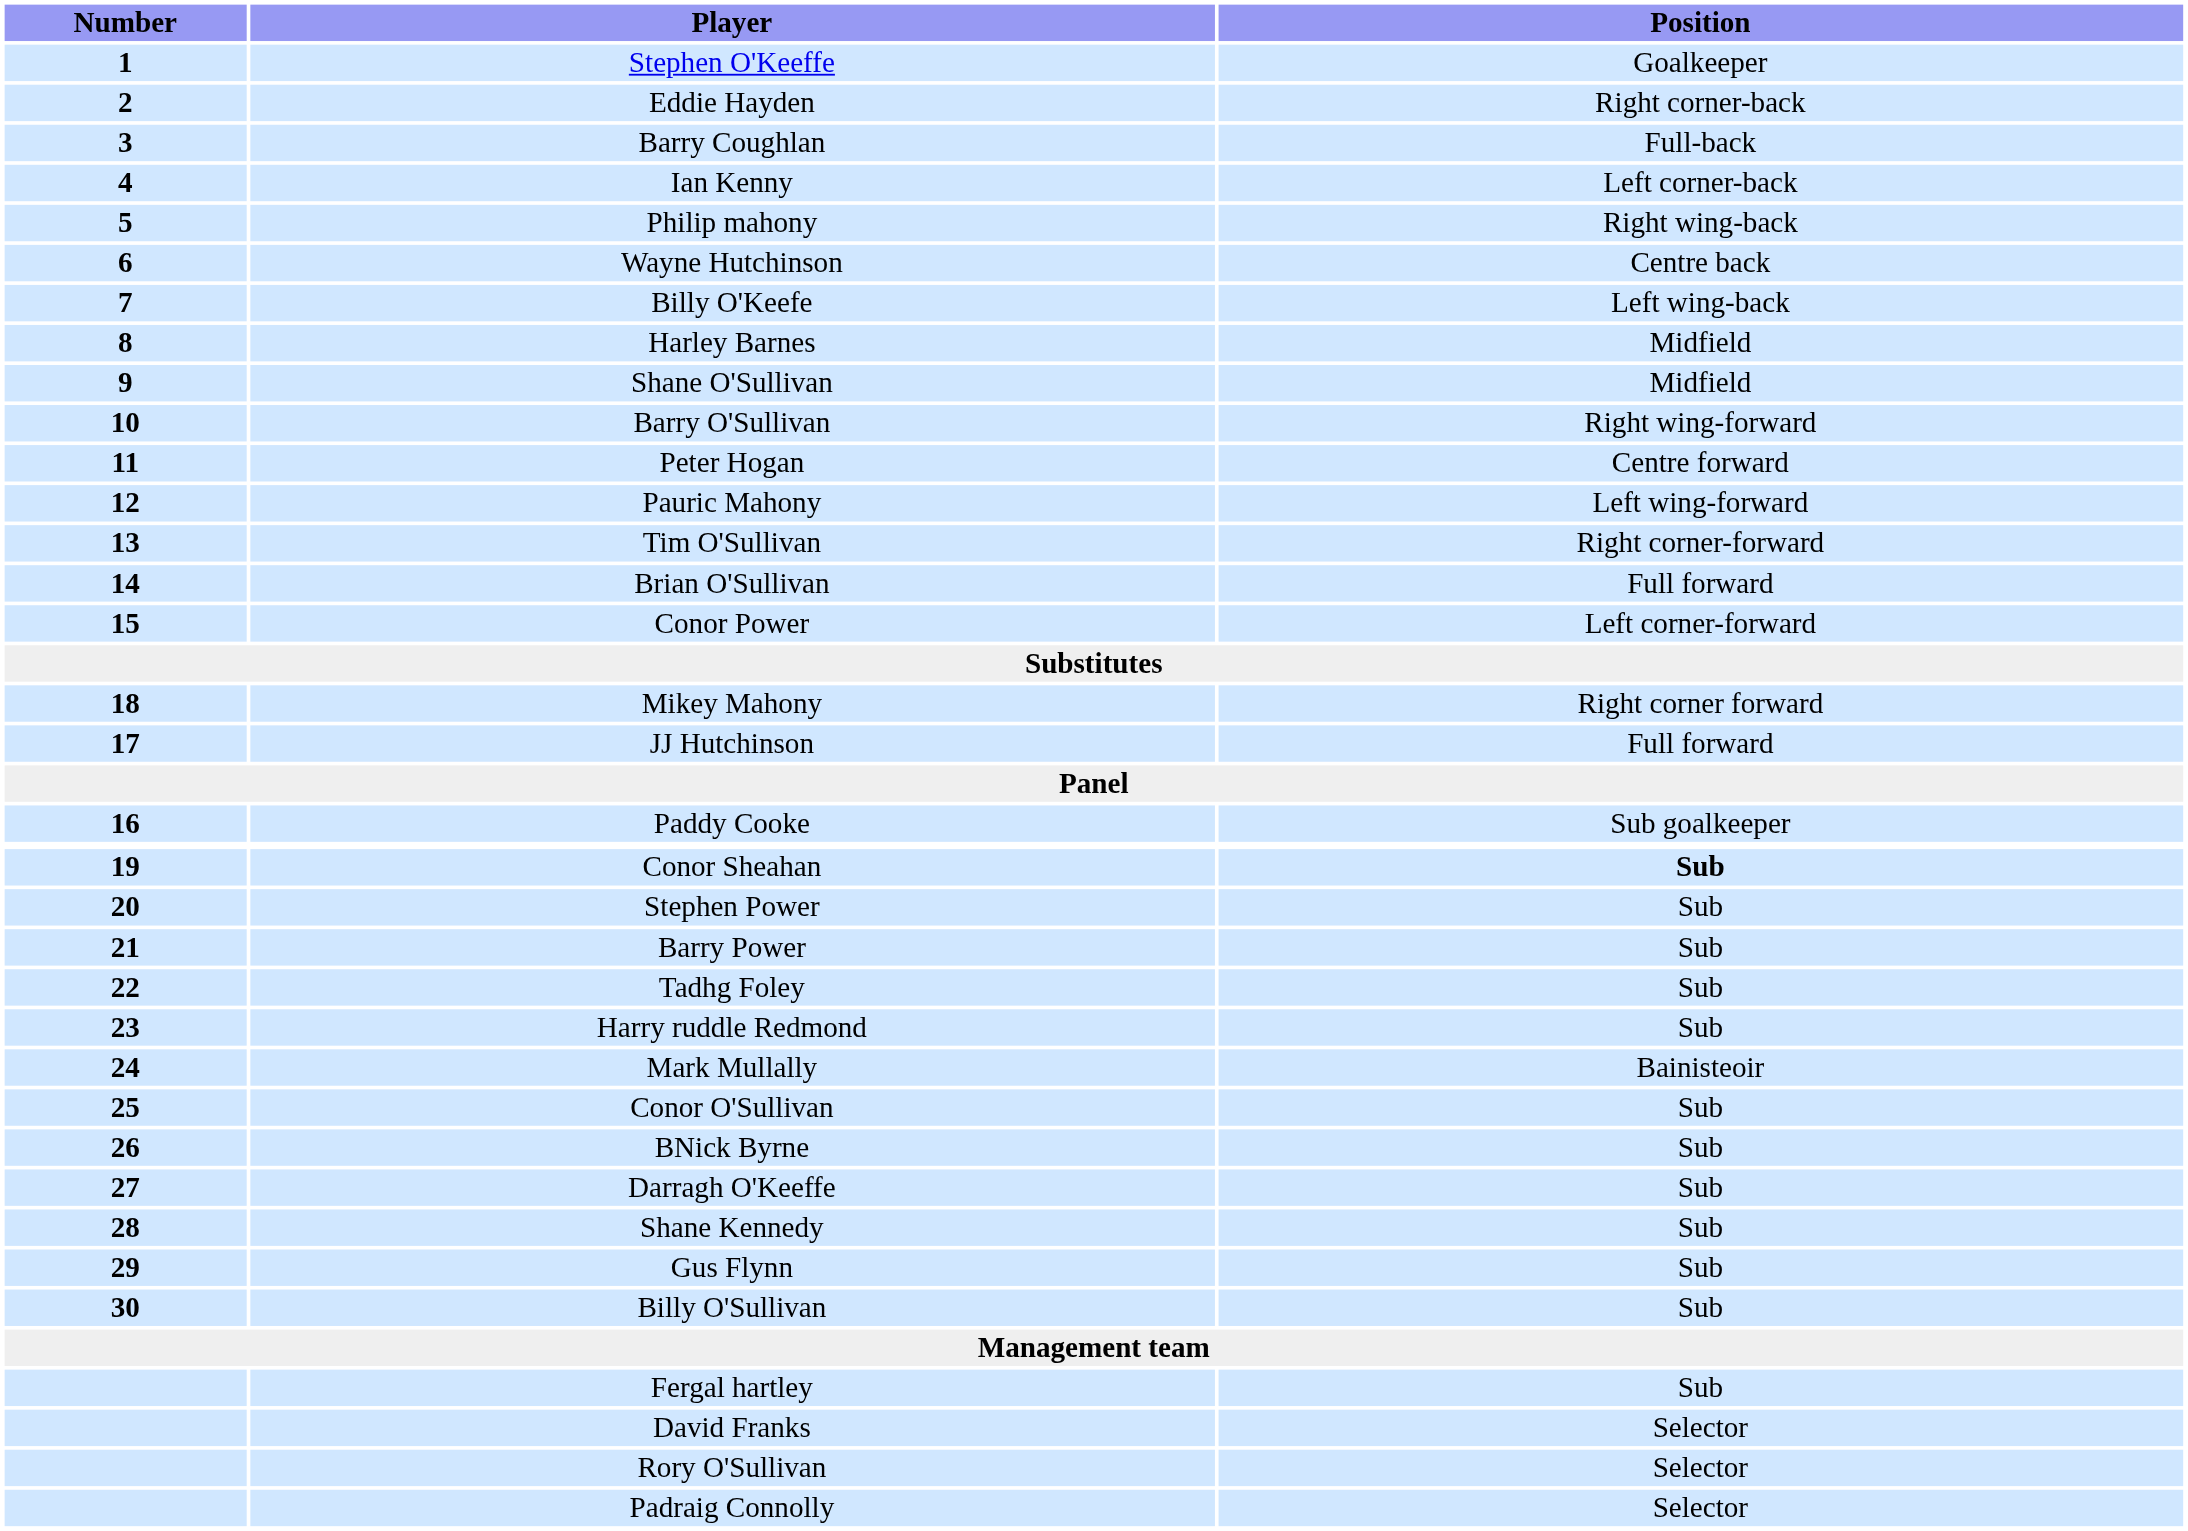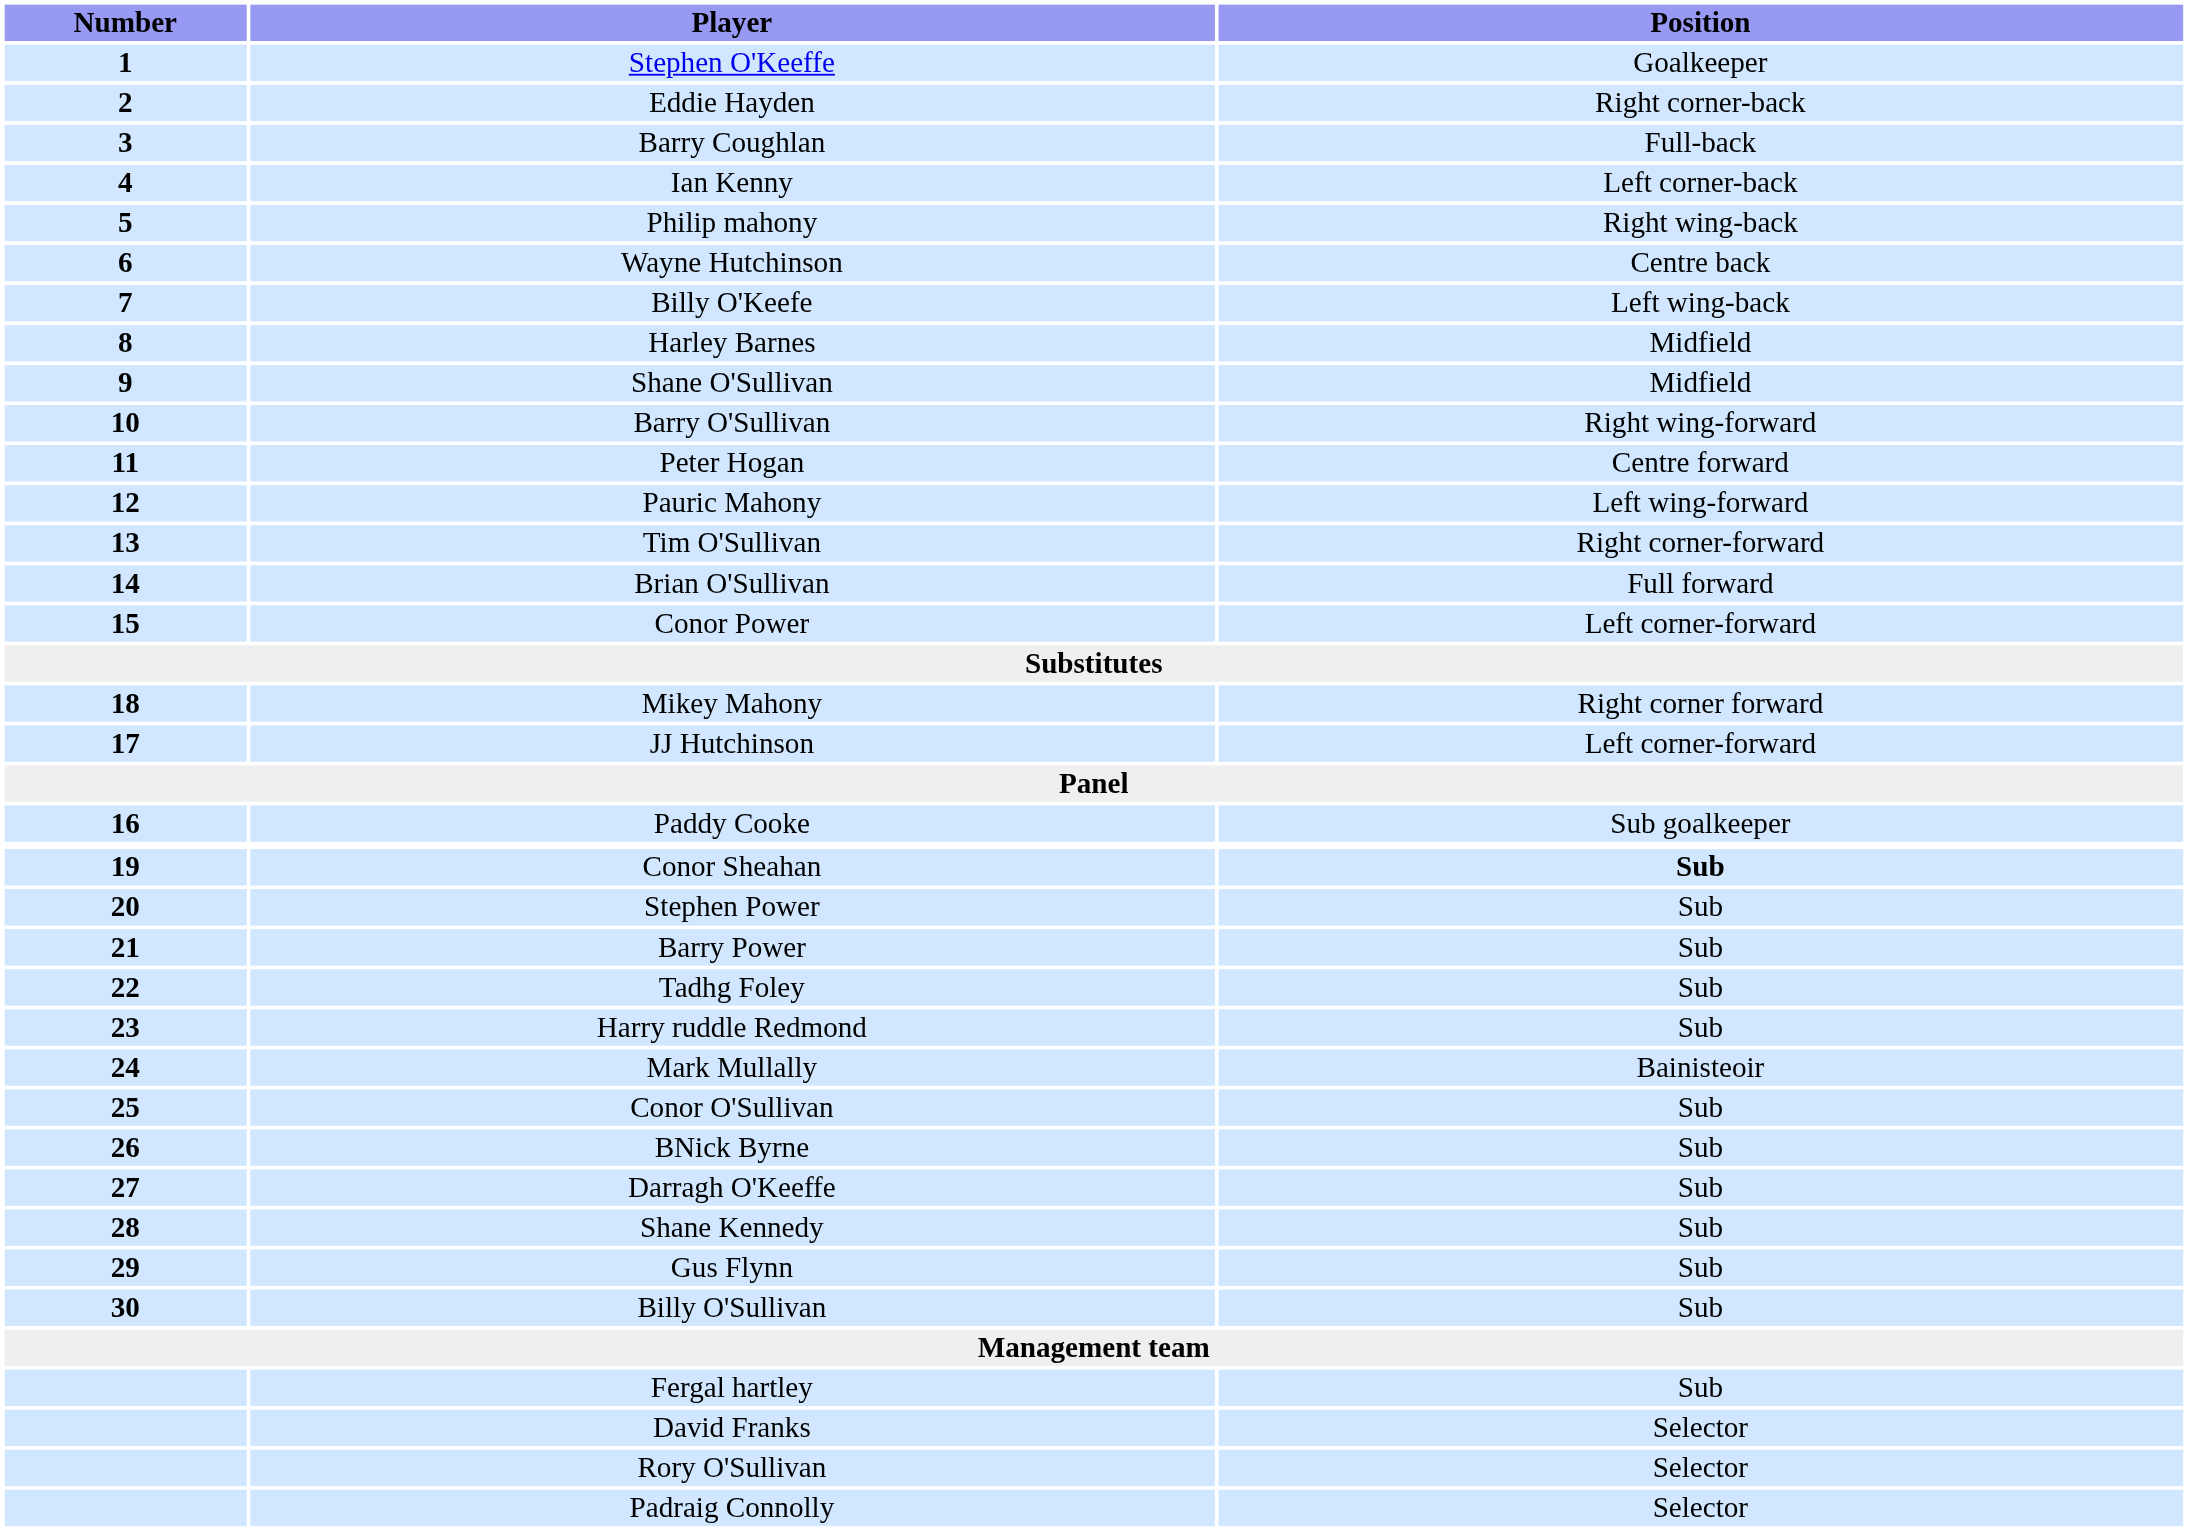 <table width=95%>
 <tr bgcolor=#9799F3>
 <th width=5%>Number</th>
 <th width=20%>Player</th>
 <th width=20%>Position</th>
 </tr>
 <tr bgcolor=#D0E7FF>
 <td align=center><strong>1</strong></td>
 <td align=center><a href='#'>Stephen O'Keeffe</a></td>
 <td align=center>Goalkeeper</td>
 </tr>
 <tr bgcolor=#D0E7FF>
 <td align=center><strong>2</strong></td>
 <td align=center>Eddie Hayden</td>
 <td align=center>Right corner-back</td>
 </tr>
 <tr bgcolor=#D0E7FF>
 <td align=center><strong>3</strong></td>
 <td align=center>Barry Coughlan</td>
 <td align=center>Full-back</td>
 </tr>
 <tr bgcolor=#D0E7FF>
 <td align=center><strong>4</strong></td>
 <td align=center>Ian Kenny</td>
 <td align=center>Left corner-back</td>
 </tr>
 <tr bgcolor=#D0E7FF>
 <td align=center><strong>5</strong></td>
 <td align=center>Philip mahony</td>
 <td align=center>Right wing-back</td>
 </tr>
 <tr bgcolor=#D0E7FF>
 <td align=center><strong>6</strong></td>
 <td align=center>Wayne Hutchinson</td>
 <td align=center>Centre back</td>
 </tr>
 <tr bgcolor=#D0E7FF>
 <td align=center><strong>7</strong></td>
 <td align=center>Billy O'Keefe</td>
 <td align=center>Left wing-back</td>
 </tr>
 <tr bgcolor=#D0E7FF>
 <td align=center><strong>8</strong></td>
 <td align=center>Harley Barnes</td>
 <td align=center>Midfield</td>
 </tr>
 <tr bgcolor=#D0E7FF>
 <td align=center><strong>9</strong></td>
 <td align=center>Shane O'Sullivan</td>
 <td align=center>Midfield</td>
 </tr>
 <tr bgcolor=#D0E7FF>
 <td align=center><strong>10</strong></td>
 <td align=center>Barry O'Sullivan</td>
 <td align=center>Right wing-forward</td>
 </tr>
 <tr bgcolor=#D0E7FF>
 <td align=center><strong>11</strong></td>
 <td align=center>Peter Hogan</td>
 <td align=center>Centre forward</td>
 </tr>
 <tr bgcolor=#D0E7FF>
 <td align=center><strong>12</strong></td>
 <td align=center>Pauric Mahony</td>
 <td align=center>Left wing-forward</td>
 </tr>
 <tr bgcolor=#D0E7FF>
 <td align=center><strong>13</strong></td>
 <td align=center>Tim O'Sullivan</td>
 <td align=center>Right corner-forward</td>
 </tr>
 <tr bgcolor=#D0E7FF>
 <td align=center><strong>14</strong></td>
 <td align=center>Brian O'Sullivan</td>
 <td align=center>Full forward</td>
 </tr>
 <tr bgcolor=#D0E7FF>
 <td align=center><strong>15</strong></td>
 <td align=center>Conor Power</td>
 <td align=center>Left corner-forward</td>
 </tr>
 <tr>
 <th colspan=6 bgcolor=#EFEFEF>Substitutes</th>
 </tr>
 <tr bgcolor=#D0E7FF>
 <td align=center><strong>18</strong></td>
 <td align=center>Mikey Mahony</td>
 <td align=center>Right corner forward</td>
 </tr>
 <tr bgcolor=#D0E7FF>
 <td align=center><strong>17</strong></td>
 <td align=center>JJ Hutchinson</td>
-<td align=center>Full forward</td>
+<td align=center>Left corner-forward</td>
 </tr>
 <tr>
 <th colspan=6 bgcolor=#EFEFEF>Panel</th>
 </tr>
 <tr bgcolor=#D0E7FF>
 <td align=center><strong>16</strong></td>
 <td align=center>Paddy Cooke</td>
 <td align=center>Sub goalkeeper</td>
 </tr>
 <tr>
 </tr>
 <tr bgcolor=#D0E7FF>
 <td align=center><strong>19</strong></td>
 <td align=center>Conor Sheahan</td>
 <td align=center><strong>Sub</strong></td>
 </tr>
 <tr bgcolor=#D0E7FF>
 <td align=center><strong>20</strong></td>
 <td align=center>Stephen Power</td>
 <td align=center>Sub</td>
 </tr>
 <tr bgcolor=#D0E7FF>
 <td align=center><strong>21</strong></td>
 <td align=center>Barry Power</td>
 <td align=center>Sub</td>
 </tr>
 <tr bgcolor=#D0E7FF>
 <td align=center><strong>22</strong></td>
 <td align=center>Tadhg Foley</td>
 <td align=center>Sub</td>
 </tr>
 <tr bgcolor=#D0E7FF>
 <td align=center><strong>23</strong></td>
 <td align=center>Harry ruddle Redmond</td>
 <td align=center>Sub</td>
 </tr>
 <tr bgcolor=#D0E7FF>
 <td align=center><strong>24</strong></td>
 <td align=center>Mark Mullally</td>
 <td align=center>Bainisteoir</td>
 </tr>
 <tr bgcolor=#D0E7FF>
 <td align=center><strong>25</strong></td>
 <td align=center>Conor O'Sullivan</td>
 <td align=center>Sub</td>
 </tr>
 <tr bgcolor=#D0E7FF>
 <td align=center><strong>26</strong></td>
 <td align=center>BNick Byrne</td>
 <td align=center>Sub</td>
 </tr>
 <tr bgcolor=#D0E7FF>
 <td align=center><strong>27</strong></td>
 <td align=center>Darragh O'Keeffe</td>
 <td align=center>Sub</td>
 </tr>
 <tr bgcolor=#D0E7FF>
 <td align=center><strong>28</strong></td>
 <td align=center>Shane Kennedy</td>
 <td align=center>Sub</td>
 </tr>
 <tr bgcolor=#D0E7FF>
 <td align=center><strong>29</strong></td>
 <td align=center>Gus Flynn</td>
 <td align=center>Sub</td>
 </tr>
 <tr bgcolor=#D0E7FF>
 <td align=center><strong>30</strong></td>
 <td align=center>Billy O'Sullivan</td>
 <td align=center>Sub</td>
 </tr>
 <tr>
 <th colspan=6 bgcolor=#EFEFEF>Management team</th>
 </tr>
 <tr bgcolor=#D0E7FF>
 <td align=center></td>
 <td align=center>Fergal hartley</td>
 <td align=center>Sub</td>
 </tr>
 <tr bgcolor=#D0E7FF>
 <td align=center></td>
 <td align=center>David Franks</td>
 <td align=center>Selector</td>
 </tr>
 <tr bgcolor=#D0E7FF>
 <td align=center></td>
 <td align=center>Rory O'Sullivan</td>
 <td align=center>Selector</td>
 </tr>
 <tr bgcolor=#D0E7FF>
 <td align=center></td>
 <td align=center>Padraig Connolly</td>
 <td align=center>Selector</td>
 </tr>
 </table>
